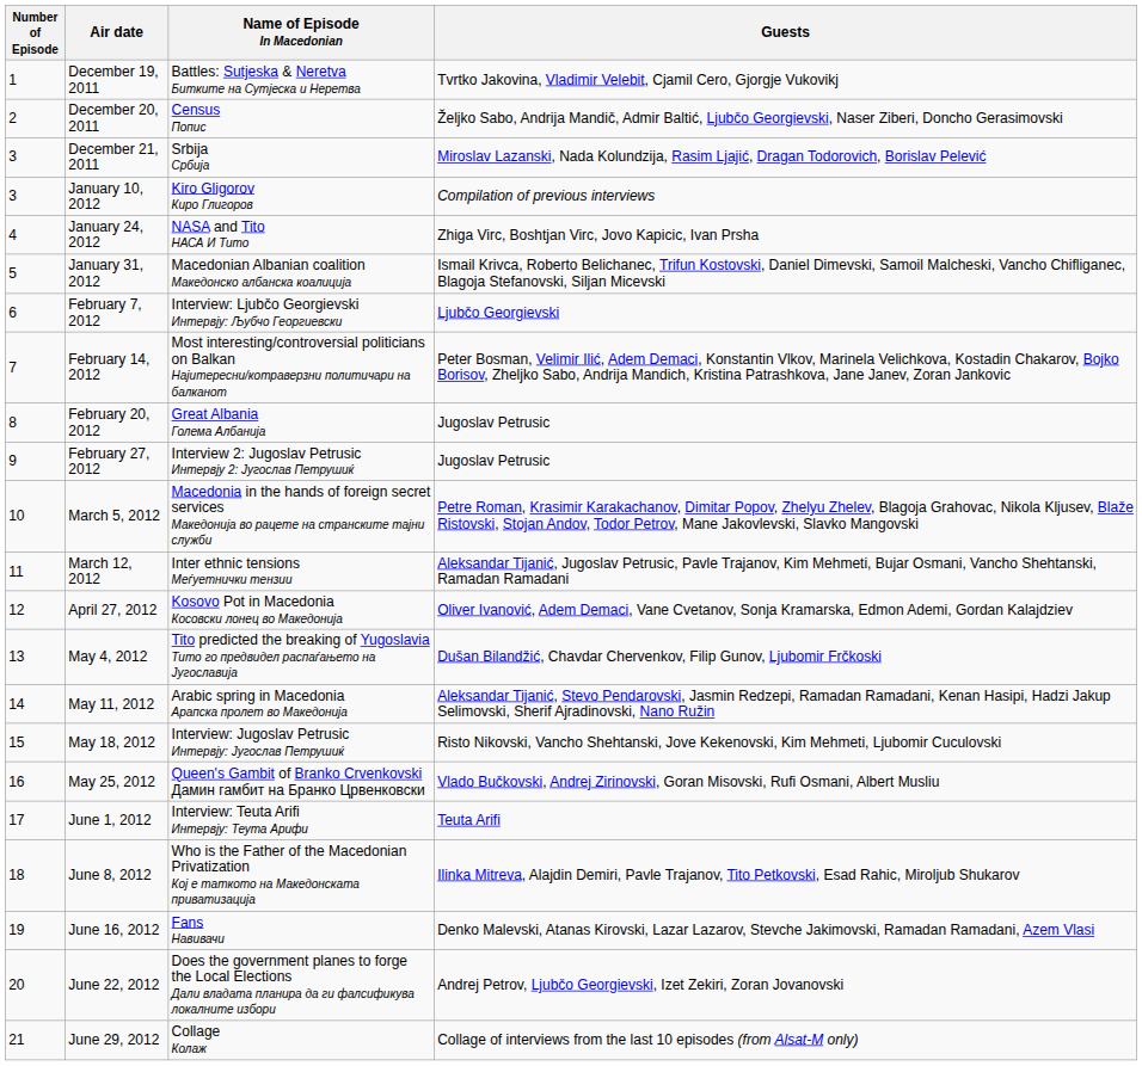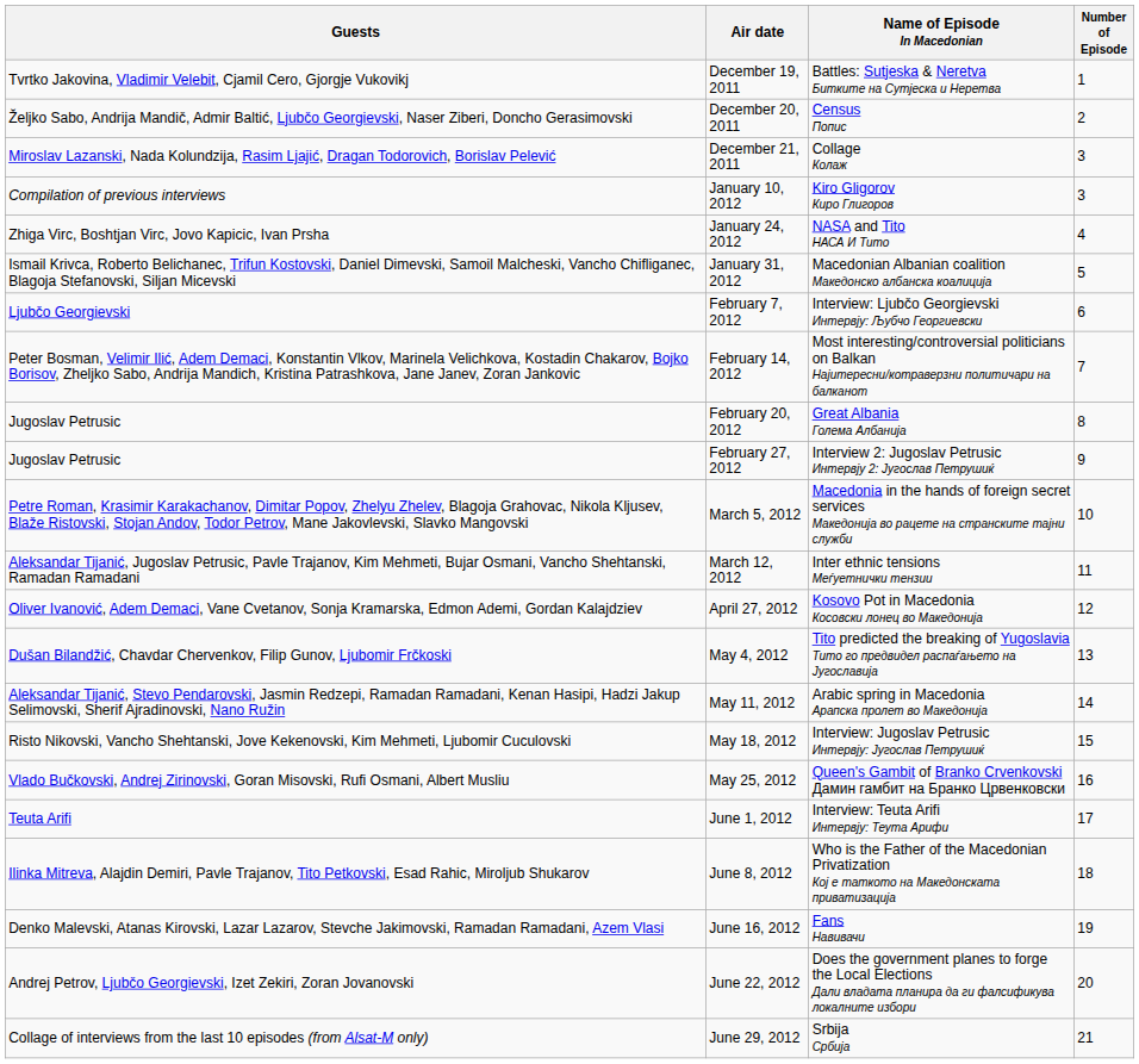 <table class="wikitable sortable mw-collapsible mw-collapsed"  style="width: 100%; height: 100px;">
 <tr>
-<th><small>Number of <br> Episode</small></th>
+<th>Guests</th>
 <th>Air date</th>
 <th>Name of Episode <br> <small><em>In Macedonian</em></small></th>
-<th>Guests</th>
+<th><small>Number of <br> Episode</small></th>
 </tr>
 <tr>
-<td>1</td>
+<td>Tvrtko Jakovina, <a href='#'>Vladimir Velebit</a>, Cjamil Cero, Gjorgje Vukovikj</td>
 <td>December 19, 2011</td>
 <td>Battles: <a href='#'>Sutjeska</a> & <a href='#'>Neretva</a> <br> <small><em>Битките на Сутјеска и Неретва</em></small></td>
-<td>Tvrtko Jakovina, <a href='#'>Vladimir Velebit</a>, Cjamil Cero, Gjorgje Vukovikj</td>
+<td>1</td>
 </tr>
 <tr>
-<td>2</td>
+<td>Željko Sabo, Andrija Mandič, Admir Baltić, <a href='#'>Ljubčo Georgievski</a>, Naser Ziberi, Doncho Gerasimovski</td>
 <td>December 20, 2011</td>
 <td><a href='#'>Census</a> <br> <small><em>Попис</em></small></td>
-<td>Željko Sabo, Andrija Mandič, Admir Baltić, <a href='#'>Ljubčo Georgievski</a>, Naser Ziberi, Doncho Gerasimovski</td>
+<td>2</td>
 </tr>
 <tr>
+<td><a href='#'>Miroslav Lazanski</a>, Nada Kolundzija, <a href='#'>Rasim Ljajić</a>, <a href='#'>Dragan Todorovich</a>, <a href='#'>Borislav Pelević</a></td>
+<td>December 21, 2011</td>
+<td>Collage <br> <small><em>Колаж</em></small></td>
 <td>3</td>
-<td>December 21, 2011</td>
-<td>Srbija <br> <small><em>Србија</em></small></td>
-<td><a href='#'>Miroslav Lazanski</a>, Nada Kolundzija, <a href='#'>Rasim Ljajić</a>, <a href='#'>Dragan Todorovich</a>, <a href='#'>Borislav Pelević</a></td>
 </tr>
 <tr>
-<td>3</td>
+<td><em>Compilation of previous interviews</em></td>
 <td>January 10, 2012</td>
 <td><a href='#'>Kiro Gligorov</a> <br> <small><em>Киро Глигоров</em></small></td>
-<td><em>Compilation of previous interviews</em></td>
+<td>3</td>
 </tr>
 <tr>
-<td>4</td>
+<td>Zhiga Virc, Boshtjan Virc, Jovo Kapicic, Ivan Prsha</td>
 <td>January 24, 2012</td>
 <td><a href='#'>NASA</a> and <a href='#'>Tito</a> <br> <small><em>НАСА И Тито</em></small></td>
-<td>Zhiga Virc, Boshtjan Virc, Jovo Kapicic, Ivan Prsha</td>
+<td>4</td>
 </tr>
 <tr>
-<td>5</td>
+<td>Ismail Krivca, Roberto Belichanec, <a href='#'>Trifun Kostovski</a>, Daniel Dimevski, Samoil Malcheski, Vancho Chifliganec, Blagoja Stefanovski, Siljan Micevski</td>
 <td>January 31, 2012</td>
 <td>Macedonian Albanian coalition <br> <small><em>Македонско албанска коалиција</em></small></td>
-<td>Ismail Krivca, Roberto Belichanec, <a href='#'>Trifun Kostovski</a>, Daniel Dimevski, Samoil Malcheski, Vancho Chifliganec, Blagoja Stefanovski, Siljan Micevski</td>
+<td>5</td>
 </tr>
 <tr>
-<td>6</td>
+<td><a href='#'>Ljubčo Georgievski</a></td>
 <td>February 7, 2012</td>
 <td>Interview: Ljubčo Georgievski <br> <small><em>Интервју: Љубчо Георгиевски</em></small></td>
-<td><a href='#'>Ljubčo Georgievski</a></td>
+<td>6</td>
 </tr>
 <tr>
-<td>7</td>
+<td>Peter Bosman, <a href='#'>Velimir Ilić</a>, <a href='#'>Adem Demaci</a>, Konstantin Vlkov, Marinela Velichkova, Kostadin Chakarov, <a href='#'>Bojko Borisov</a>, Zheljko Sabo, Andrija Mandich, Kristina Patrashkova, Jane Janev, Zoran Jankovic</td>
 <td>February 14, 2012</td>
 <td>Most interesting/controversial politicians on Balkan <br> <small><em>Најитересни/котраверзни политичари на балканот</em></small></td>
-<td>Peter Bosman, <a href='#'>Velimir Ilić</a>, <a href='#'>Adem Demaci</a>, Konstantin Vlkov, Marinela Velichkova, Kostadin Chakarov, <a href='#'>Bojko Borisov</a>, Zheljko Sabo, Andrija Mandich, Kristina Patrashkova, Jane Janev, Zoran Jankovic</td>
+<td>7</td>
 </tr>
 <tr>
-<td>8</td>
+<td>Jugoslav Petrusic</td>
 <td>February 20, 2012</td>
 <td><a href='#'>Great Albania</a> <br> <small><em>Голема Албанија</em></small></td>
-<td>Jugoslav Petrusic</td>
+<td>8</td>
 </tr>
 <tr>
-<td>9</td>
+<td>Jugoslav Petrusic</td>
 <td>February 27, 2012</td>
 <td>Interview 2: Jugoslav Petrusic <br> <small><em>Интервју 2: Југослав Петрушиќ</em></small></td>
-<td>Jugoslav Petrusic</td>
+<td>9</td>
 </tr>
 <tr>
-<td>10</td>
+<td><a href='#'>Petre Roman</a>, <a href='#'>Krasimir Karakachanov</a>, <a href='#'>Dimitar Popov</a>, <a href='#'>Zhelyu Zhelev</a>, Blagoja Grahovac, Nikola Kljusev, <a href='#'>Blaže Ristovski</a>, <a href='#'>Stojan Andov</a>, <a href='#'>Todor Petrov</a>, Mane Jakovlevski, Slavko Mangovski</td>
 <td>March 5, 2012</td>
 <td><a href='#'>Macedonia</a> in the hands of foreign secret services <br> <small><em>Македонија во рацете на странските тајни служби</em></small></td>
-<td><a href='#'>Petre Roman</a>, <a href='#'>Krasimir Karakachanov</a>, <a href='#'>Dimitar Popov</a>, <a href='#'>Zhelyu Zhelev</a>, Blagoja Grahovac, Nikola Kljusev, <a href='#'>Blaže Ristovski</a>, <a href='#'>Stojan Andov</a>, <a href='#'>Todor Petrov</a>, Mane Jakovlevski, Slavko Mangovski</td>
+<td>10</td>
 </tr>
 <tr>
-<td>11</td>
+<td><a href='#'>Aleksandar Tijanić</a>, Jugoslav Petrusic, Pavle Trajanov, Kim Mehmeti, Bujar Osmani, Vancho Shehtanski, Ramadan Ramadani</td>
 <td>March 12, 2012</td>
 <td>Inter ethnic tensions <br> <small><em>Меѓуетнички тензии</em></small></td>
-<td><a href='#'>Aleksandar Tijanić</a>, Jugoslav Petrusic, Pavle Trajanov, Kim Mehmeti, Bujar Osmani, Vancho Shehtanski, Ramadan Ramadani</td>
+<td>11</td>
 </tr>
 <tr>
-<td>12</td>
+<td><a href='#'>Oliver Ivanović</a>, <a href='#'>Adem Demaci</a>, Vane Cvetanov, Sonja Kramarska, Edmon Ademi, Gordan Kalajdziev</td>
 <td>April 27, 2012</td>
 <td><a href='#'>Kosovo</a> Pot in Macedonia <br> <small><em>Косовски лонец во Македонија</em></small></td>
-<td><a href='#'>Oliver Ivanović</a>, <a href='#'>Adem Demaci</a>, Vane Cvetanov, Sonja Kramarska, Edmon Ademi, Gordan Kalajdziev</td>
+<td>12</td>
 </tr>
 <tr>
-<td>13</td>
+<td><a href='#'>Dušan Bilandžić</a>, Chavdar Chervenkov, Filip Gunov, <a href='#'>Ljubomir Frčkoski</a></td>
 <td>May 4, 2012</td>
 <td><a href='#'>Tito</a> predicted the breaking of <a href='#'>Yugoslavia</a> <br> <small><em>Тито го предвидел распаѓањето на Југославија</em></small></td>
-<td><a href='#'>Dušan Bilandžić</a>, Chavdar Chervenkov, Filip Gunov, <a href='#'>Ljubomir Frčkoski</a></td>
+<td>13</td>
 </tr>
 <tr>
-<td>14</td>
+<td><a href='#'>Aleksandar Tijanić</a>, <a href='#'>Stevo Pendarovski</a>, Jasmin Redzepi, Ramadan Ramadani, Kenan Hasipi, Hadzi Jakup Selimovski, Sherif Ajradinovski, <a href='#'>Nano Ružin</a></td>
 <td>May 11, 2012</td>
 <td>Arabic spring in Macedonia <br> <small><em>Арапска пролет во Македонија</em></small></td>
-<td><a href='#'>Aleksandar Tijanić</a>, <a href='#'>Stevo Pendarovski</a>, Jasmin Redzepi, Ramadan Ramadani, Kenan Hasipi, Hadzi Jakup Selimovski, Sherif Ajradinovski, <a href='#'>Nano Ružin</a></td>
+<td>14</td>
 </tr>
 <tr>
-<td>15</td>
+<td>Risto Nikovski, Vancho Shehtanski, Jove Kekenovski, Kim Mehmeti, Ljubomir Cuculovski</td>
 <td>May 18, 2012</td>
 <td>Interview: Jugoslav Petrusic <br> <small><em>Интервју: Југослав Петрушиќ</em></small></td>
-<td>Risto Nikovski, Vancho Shehtanski, Jove Kekenovski, Kim Mehmeti, Ljubomir Cuculovski</td>
+<td>15</td>
 </tr>
 <tr>
-<td>16</td>
+<td><a href='#'>Vlado Bučkovski</a>, <a href='#'>Andrej Zirinovski</a>, Goran Misovski, Rufi Osmani, Albert Musliu</td>
 <td>May 25, 2012</td>
 <td><a href='#'>Queen's Gambit</a> of <a href='#'>Branko Crvenkovski</a> <br> Дамин гамбит на Бранко Црвенковски</td>
-<td><a href='#'>Vlado Bučkovski</a>, <a href='#'>Andrej Zirinovski</a>, Goran Misovski, Rufi Osmani, Albert Musliu</td>
+<td>16</td>
 </tr>
 <tr>
-<td>17</td>
+<td><a href='#'>Teuta Arifi</a></td>
 <td>June 1, 2012</td>
 <td>Interview: Teuta Arifi <br> <small><em>Интервју: Теута Арифи</em></small></td>
-<td><a href='#'>Teuta Arifi</a></td>
+<td>17</td>
 </tr>
 <tr>
-<td>18</td>
+<td><a href='#'>Ilinka Mitreva</a>, Alajdin Demiri, Pavle Trajanov, <a href='#'>Tito Petkovski</a>, Esad Rahic, Miroljub Shukarov</td>
 <td>June 8, 2012</td>
 <td>Who is the Father of the Macedonian Privatization <br> <small><em>Кој е таткото на Македонската приватизација</em></small></td>
-<td><a href='#'>Ilinka Mitreva</a>, Alajdin Demiri, Pavle Trajanov, <a href='#'>Tito Petkovski</a>, Esad Rahic, Miroljub Shukarov</td>
+<td>18</td>
 </tr>
 <tr>
-<td>19</td>
+<td>Denko Malevski, Atanas Kirovski, Lazar Lazarov, Stevche Jakimovski, Ramadan Ramadani, <a href='#'>Azem Vlasi</a></td>
 <td>June 16, 2012</td>
 <td><a href='#'>Fans</a> <br> <small><em>Навивачи</em></small></td>
-<td>Denko Malevski, Atanas Kirovski, Lazar Lazarov, Stevche Jakimovski, Ramadan Ramadani, <a href='#'>Azem Vlasi</a></td>
+<td>19</td>
 </tr>
 <tr>
-<td>20</td>
+<td>Andrej Petrov, <a href='#'>Ljubčo Georgievski</a>, Izet Zekiri, Zoran Jovanovski</td>
 <td>June 22, 2012</td>
 <td>Does the government planes to forge the Local Elections <br> <small><em>Дали владата планира да ги фалсификува локалните избори</em></small></td>
-<td>Andrej Petrov, <a href='#'>Ljubčo Georgievski</a>, Izet Zekiri, Zoran Jovanovski</td>
+<td>20</td>
 </tr>
 <tr>
+<td>Collage of interviews from the last 10 episodes <em>(from <a href='#'>Alsat-M</a> only)</em></td>
+<td>June 29, 2012</td>
+<td>Srbija <br> <small><em>Србија</em></small></td>
 <td>21</td>
-<td>June 29, 2012</td>
-<td>Collage <br> <small><em>Колаж</em></small></td>
-<td>Collage of interviews from the last 10 episodes <em>(from <a href='#'>Alsat-M</a> only)</em></td>
 </tr>
 </table>
